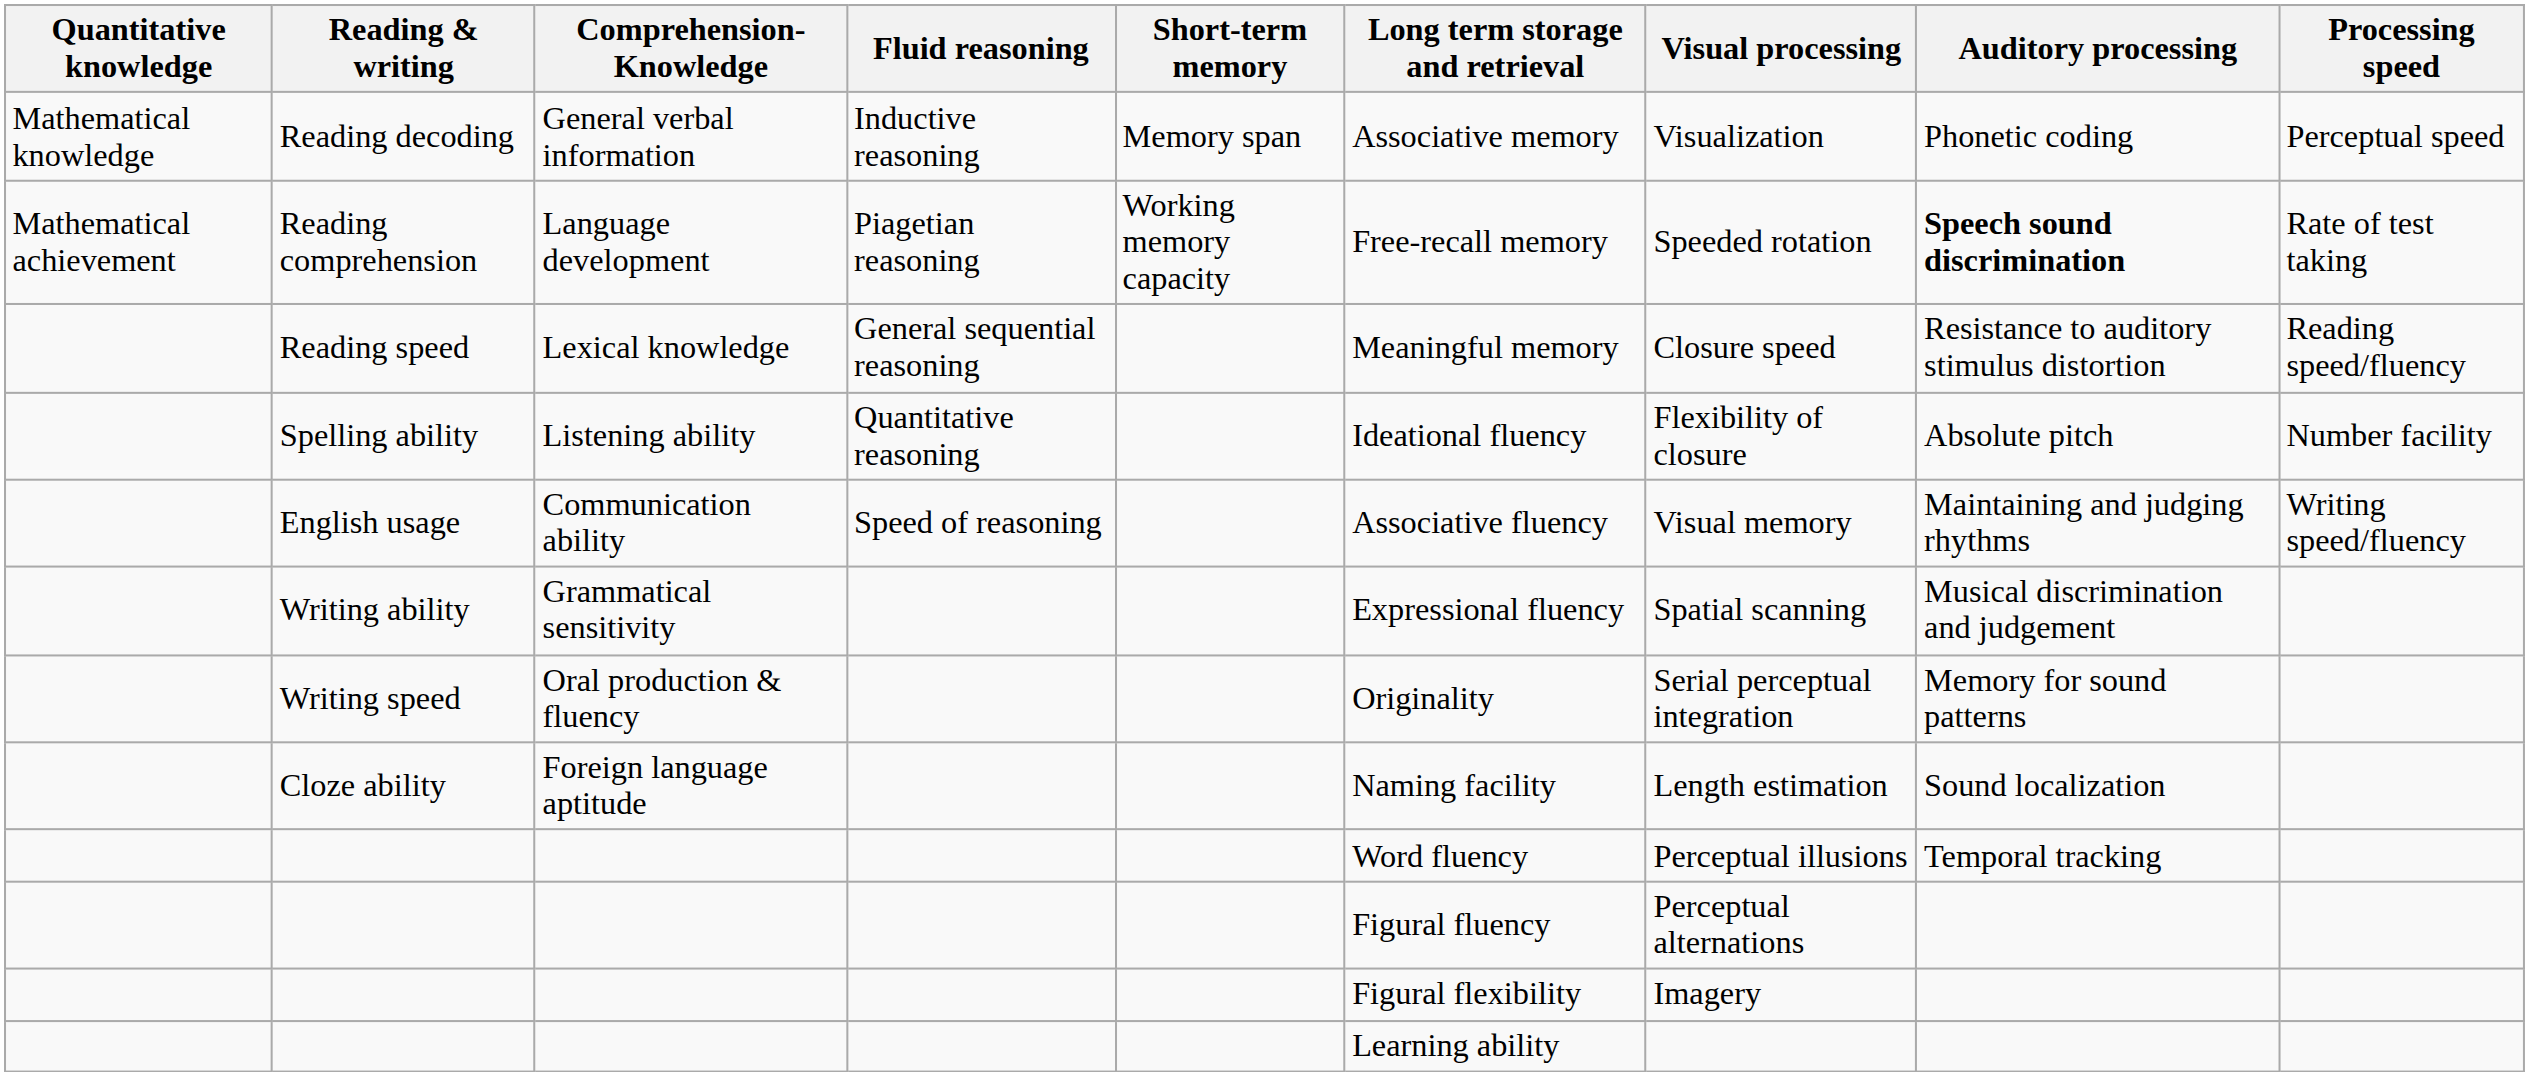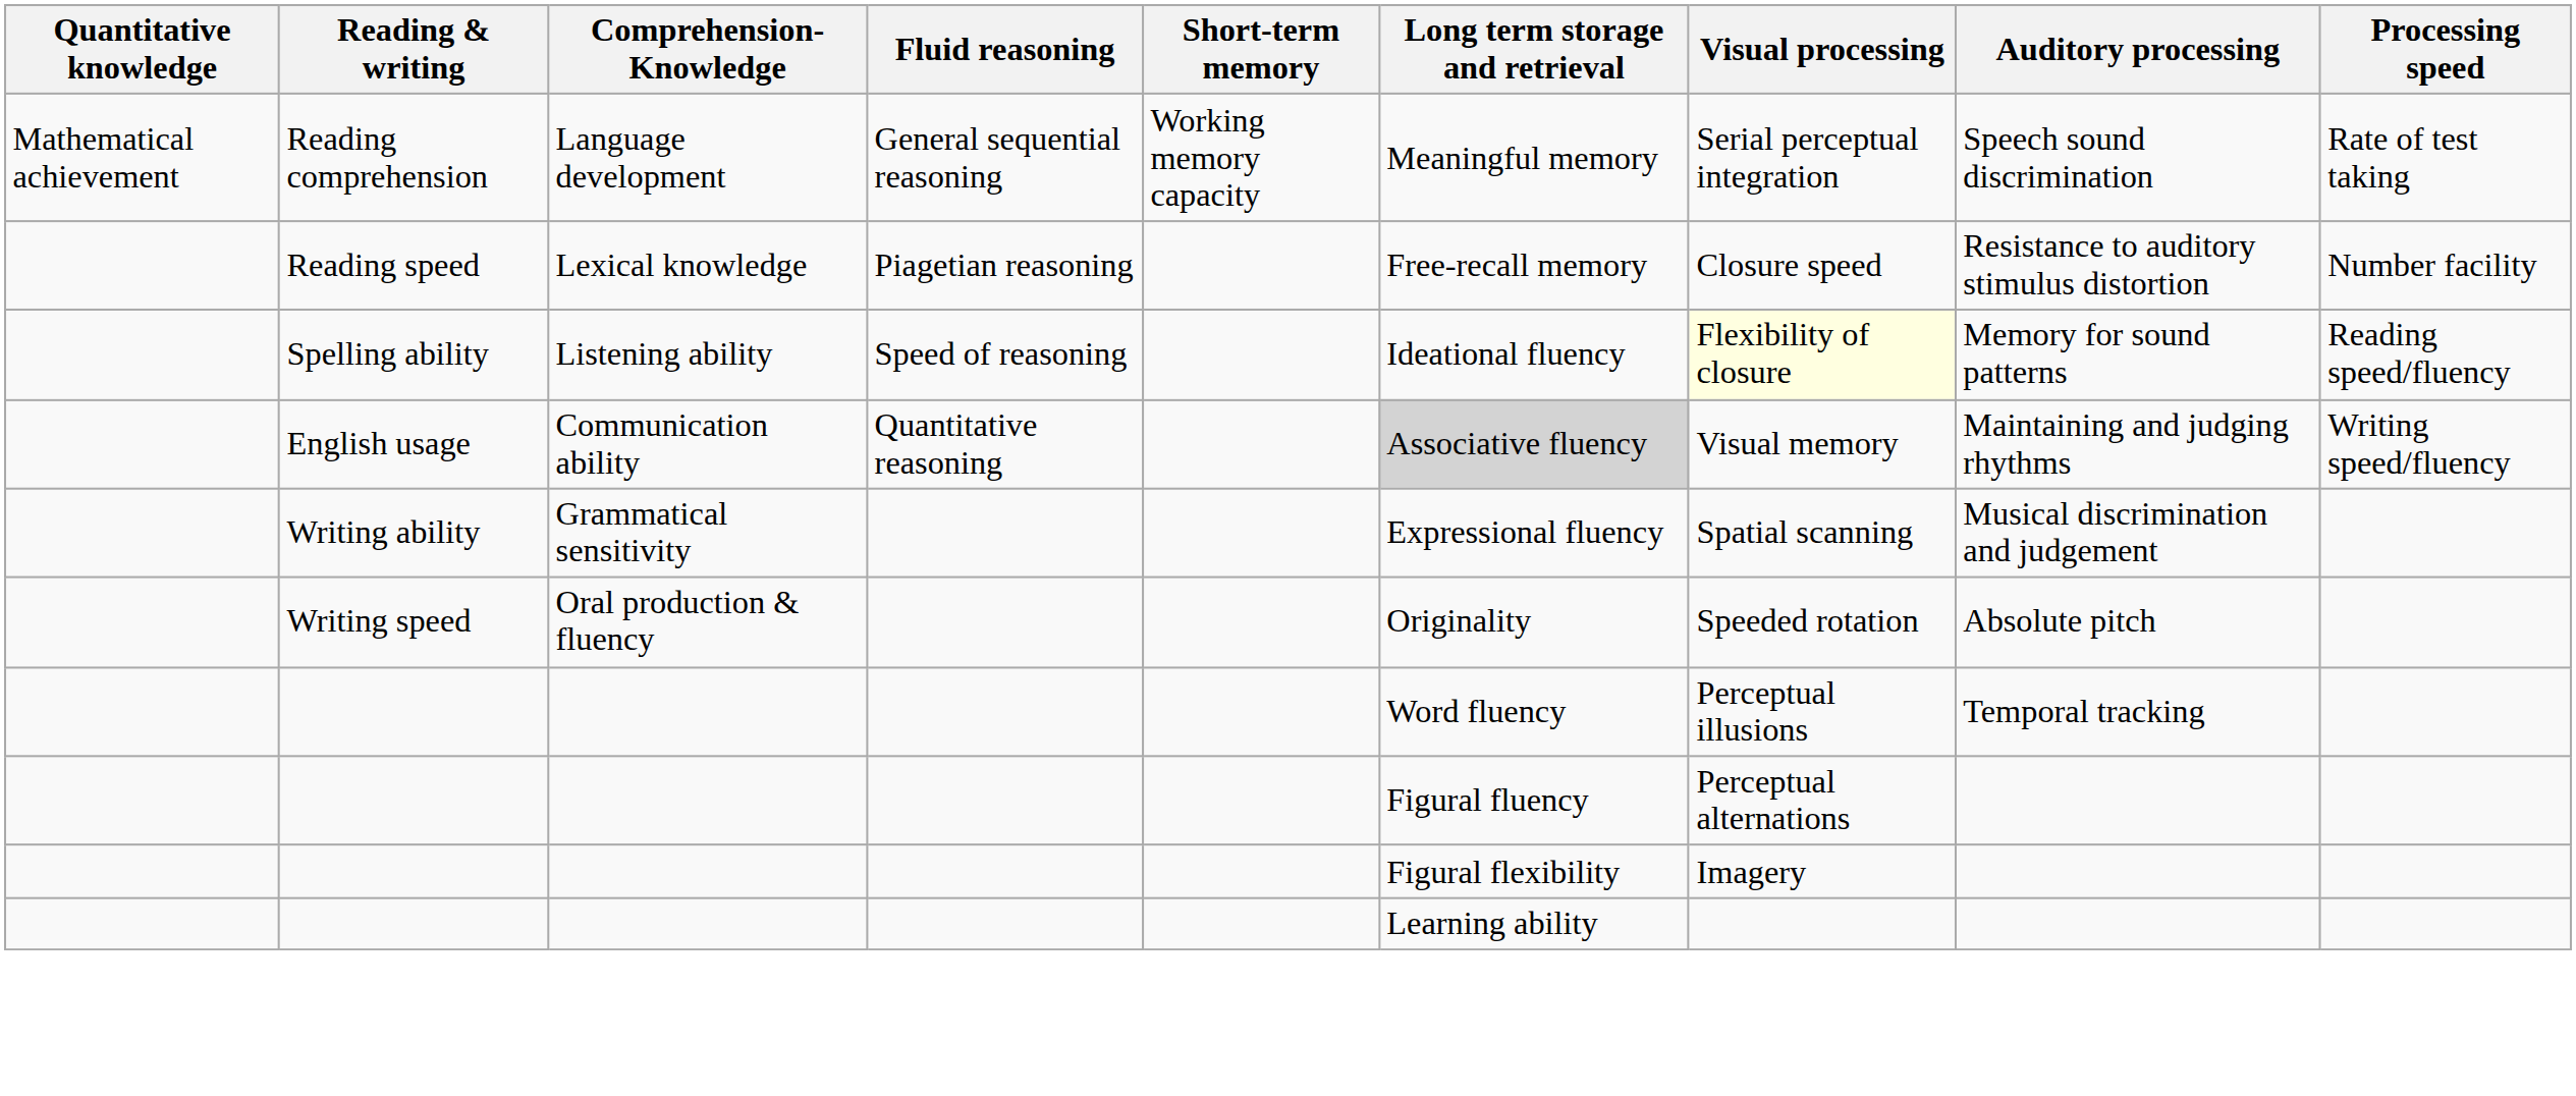 <table class="wikitable">
 <tr>
 <th>Quantitative knowledge</th>
 <th>Reading & writing</th>
 <th>Comprehension-Knowledge</th>
 <th>Fluid reasoning</th>
 <th>Short-term memory</th>
 <th>Long term storage and retrieval</th>
 <th>Visual processing</th>
 <th>Auditory processing</th>
 <th>Processing speed</th>
 </tr>
 <tr>
-<td>Mathematical knowledge</td>
-<td>Reading decoding</td>
-<td>General verbal information</td>
-<td>Inductive reasoning</td>
-<td>Memory span</td>
-<td>Associative memory</td>
-<td>Visualization</td>
-<td>Phonetic coding</td>
-<td>Perceptual speed</td>
-</tr>
-<tr>
 <td>Mathematical achievement</td>
 <td>Reading comprehension</td>
 <td>Language development</td>
-<td>Piagetian reasoning</td>
+<td>General sequential reasoning</td>
 <td>Working memory capacity</td>
-<td>Free-recall memory</td>
-<td>Speeded rotation</td>
-<td><strong>Speech sound discrimination</strong></td>
+<td>Meaningful memory</td>
+<td>Serial perceptual integration</td>
+<td>Speech sound discrimination</td>
 <td>Rate of test taking</td>
 </tr>
 <tr>
 <td></td>
 <td>Reading speed</td>
 <td>Lexical knowledge</td>
-<td>General sequential reasoning</td>
+<td>Piagetian reasoning</td>
 <td></td>
-<td>Meaningful memory</td>
+<td>Free-recall memory</td>
 <td>Closure speed</td>
 <td>Resistance to auditory stimulus distortion</td>
-<td>Reading speed/fluency</td>
+<td>Number facility</td>
 </tr>
 <tr>
 <td></td>
 <td>Spelling ability</td>
 <td>Listening ability</td>
-<td>Quantitative reasoning</td>
+<td>Speed of reasoning</td>
 <td></td>
 <td>Ideational fluency</td>
-<td>Flexibility of closure</td>
-<td>Absolute pitch</td>
-<td>Number facility</td>
+<td style="background: lightyellow;">Flexibility of closure</td>
+<td>Memory for sound patterns</td>
+<td>Reading speed/fluency</td>
 </tr>
 <tr>
 <td></td>
 <td>English usage</td>
 <td>Communication ability</td>
-<td>Speed of reasoning</td>
+<td>Quantitative reasoning</td>
 <td></td>
-<td>Associative fluency</td>
+<td style="background: lightgrey;">Associative fluency</td>
 <td>Visual memory</td>
 <td>Maintaining and judging rhythms</td>
 <td>Writing speed/fluency</td>
 </tr>
 <tr>
 <td></td>
 <td>Writing ability</td>
 <td>Grammatical sensitivity</td>
 <td></td>
 <td></td>
 <td>Expressional fluency</td>
 <td>Spatial scanning</td>
 <td>Musical discrimination and judgement</td>
 <td></td>
 </tr>
 <tr>
 <td></td>
 <td>Writing speed</td>
 <td>Oral production & fluency</td>
 <td></td>
 <td></td>
 <td>Originality</td>
-<td>Serial perceptual integration</td>
-<td>Memory for sound patterns</td>
-<td></td>
-</tr>
-<tr>
-<td></td>
-<td>Cloze ability</td>
-<td>Foreign language aptitude</td>
-<td></td>
-<td></td>
-<td>Naming facility</td>
-<td>Length estimation</td>
-<td>Sound localization</td>
+<td>Speeded rotation</td>
+<td>Absolute pitch</td>
 <td></td>
 </tr>
 <tr>
 <td></td>
 <td></td>
 <td></td>
 <td></td>
 <td></td>
 <td>Word fluency</td>
 <td>Perceptual illusions</td>
 <td>Temporal tracking</td>
 <td></td>
 </tr>
 <tr>
 <td></td>
 <td></td>
 <td></td>
 <td></td>
 <td></td>
 <td>Figural fluency</td>
 <td>Perceptual alternations</td>
 <td></td>
 <td></td>
 </tr>
 <tr>
 <td></td>
 <td></td>
 <td></td>
 <td></td>
 <td></td>
 <td>Figural flexibility</td>
 <td>Imagery</td>
 <td></td>
 <td></td>
 </tr>
 <tr>
 <td></td>
 <td></td>
 <td></td>
 <td></td>
 <td></td>
 <td>Learning ability</td>
 <td></td>
 <td></td>
 <td></td>
 </tr>
 </table>
